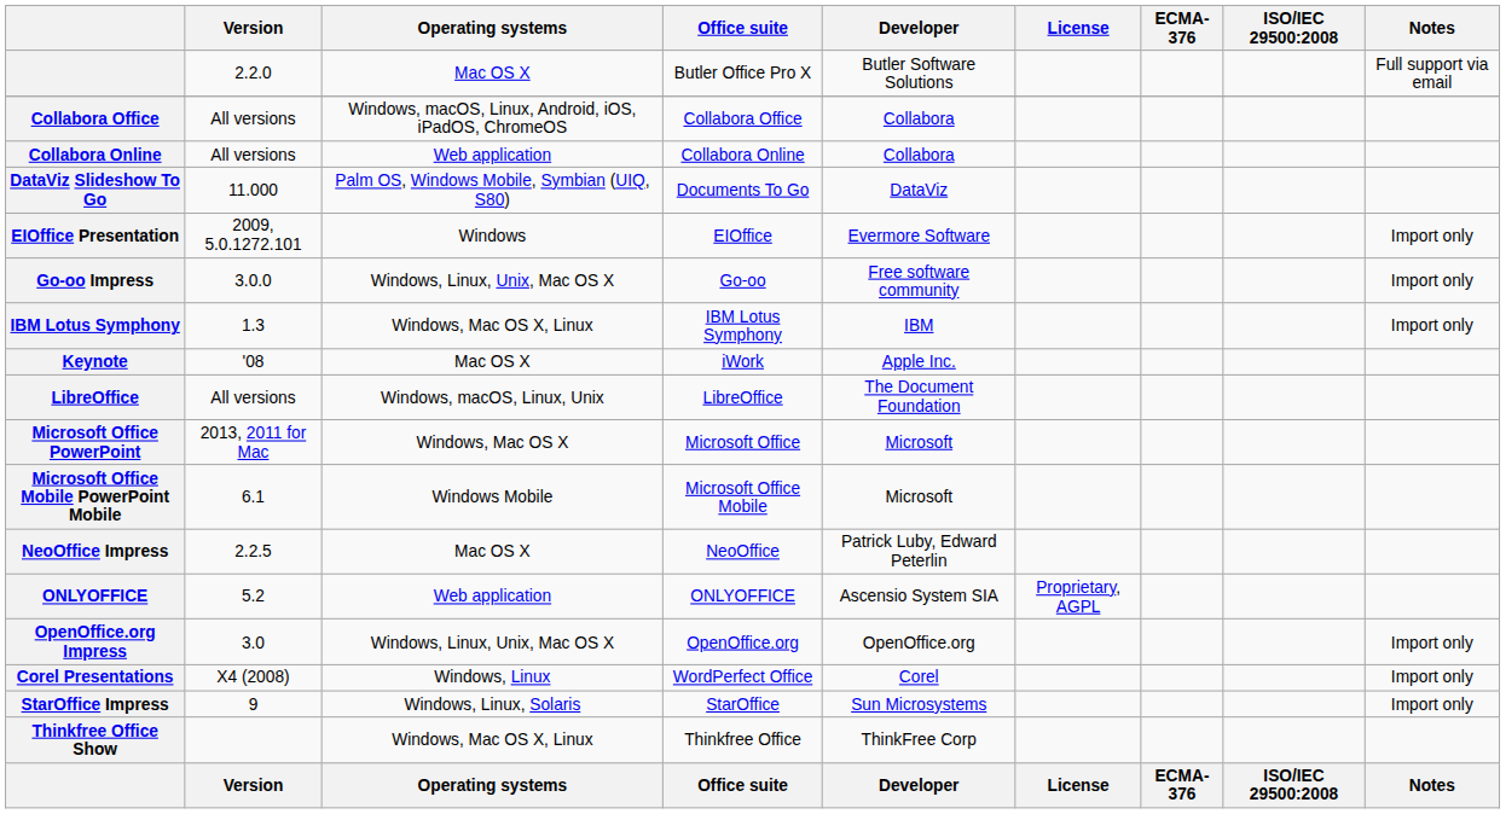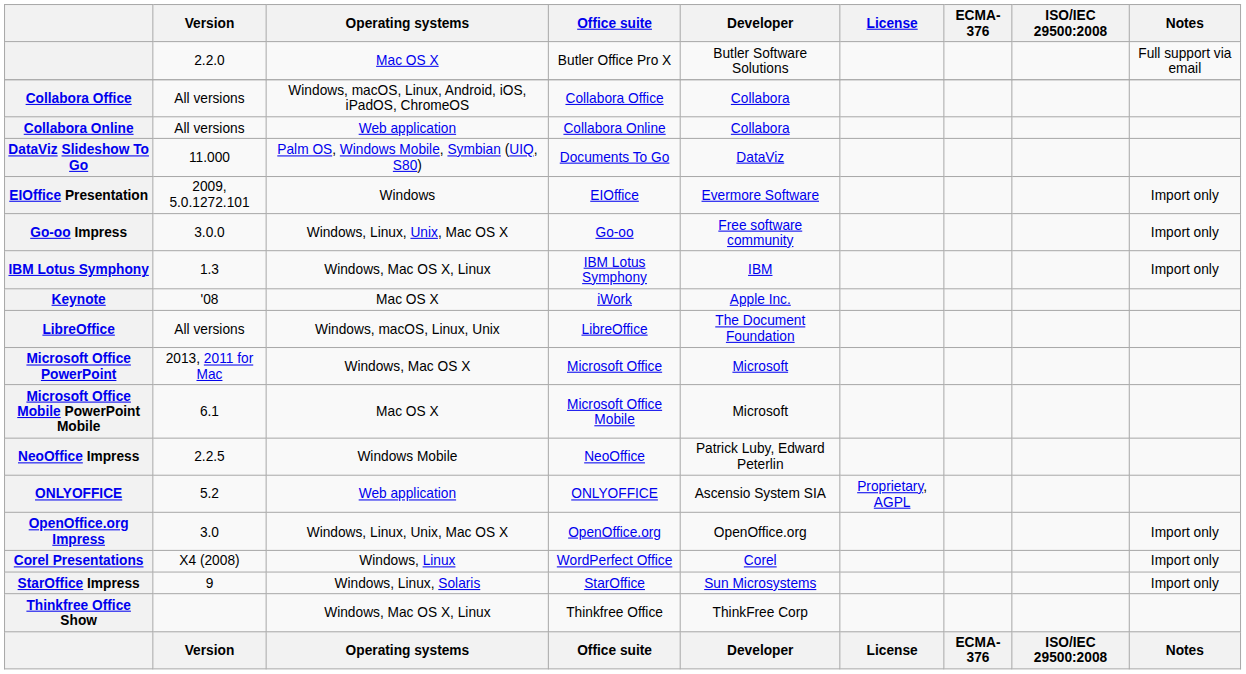 <table class="sortable wikitable" style="text-align: center; width: 95%; font-size: smaller">
 <tr>
 <th style="width: 12%"></th>
 <th>Version</th>
 <th>Operating systems</th>
 <th><a href='#'>Office suite</a></th>
 <th>Developer</th>
 <th><a href='#'>License</a></th>
 <th>ECMA-376</th>
 <th>ISO/IEC 29500:2008</th>
 <th>Notes</th>
 </tr>
 <tr>
 <th></th>
 <td>2.2.0</td>
 <td><a href='#'>Mac OS X</a></td>
 <td>Butler Office Pro X</td>
 <td>Butler Software Solutions</td>
 <td></td>
 <td></td>
 <td></td>
 <td>Full support via email</td>
 </tr>
 <tr>
 </tr>
 <tr>
 <th><a href='#'>Collabora Office</a></th>
 <td>All versions</td>
 <td>Windows, macOS, Linux, Android, iOS, iPadOS, ChromeOS</td>
 <td><a href='#'>Collabora Office</a></td>
 <td><a href='#'>Collabora</a></td>
 <td></td>
 <td></td>
 <td></td>
 <td></td>
 </tr>
 <tr>
 <th><a href='#'>Collabora Online</a></th>
 <td>All versions</td>
 <td><a href='#'>Web application</a></td>
 <td><a href='#'>Collabora Online</a></td>
 <td><a href='#'>Collabora</a></td>
 <td></td>
 <td></td>
 <td></td>
 <td></td>
 </tr>
 <tr>
 <th><a href='#'>DataViz</a> <a href='#'>Slideshow To Go</a></th>
 <td>11.000</td>
 <td><a href='#'>Palm OS</a>, <a href='#'>Windows Mobile</a>, <a href='#'>Symbian</a> (<a href='#'>UIQ</a>, <a href='#'>S80</a>)</td>
 <td><a href='#'>Documents To Go</a></td>
 <td><a href='#'>DataViz</a></td>
 <td></td>
 <td></td>
 <td></td>
 <td></td>
 </tr>
 <tr>
 <th><a href='#'>EIOffice</a> Presentation</th>
 <td>2009, 5.0.1272.101</td>
 <td>Windows</td>
 <td><a href='#'>EIOffice</a></td>
 <td><a href='#'>Evermore Software</a></td>
 <td></td>
 <td></td>
 <td></td>
 <td>Import only</td>
 </tr>
 <tr>
 <th><a href='#'>Go-oo</a> Impress</th>
 <td>3.0.0</td>
 <td>Windows, Linux, <a href='#'>Unix</a>, Mac OS X</td>
 <td><a href='#'>Go-oo</a></td>
 <td><a href='#'>Free software community</a></td>
 <td></td>
 <td></td>
 <td></td>
 <td>Import only</td>
 </tr>
 <tr>
 <th><a href='#'>IBM Lotus Symphony</a></th>
 <td>1.3</td>
 <td>Windows, Mac OS X, Linux</td>
 <td><a href='#'>IBM Lotus Symphony</a></td>
 <td><a href='#'>IBM</a></td>
 <td></td>
 <td></td>
 <td></td>
 <td>Import only</td>
 </tr>
 <tr>
 <th><a href='#'>Keynote</a></th>
 <td>'08</td>
 <td>Mac OS X</td>
 <td><a href='#'>iWork</a></td>
 <td><a href='#'>Apple Inc.</a></td>
 <td></td>
 <td></td>
 <td></td>
 <td></td>
 </tr>
 <tr>
 <th><a href='#'>LibreOffice</a></th>
 <td>All versions</td>
 <td>Windows, macOS, Linux, Unix</td>
 <td><a href='#'>LibreOffice</a></td>
 <td><a href='#'>The Document Foundation</a></td>
 <td></td>
 <td></td>
 <td></td>
 <td></td>
 </tr>
 <tr>
 <th><a href='#'>Microsoft Office PowerPoint</a></th>
 <td>2013, <a href='#'>2011 for Mac</a></td>
 <td>Windows, Mac OS X</td>
 <td><a href='#'>Microsoft Office</a></td>
 <td><a href='#'>Microsoft</a></td>
 <td></td>
 <td></td>
 <td></td>
 <td></td>
 </tr>
 <tr>
 <th><a href='#'>Microsoft Office Mobile</a> PowerPoint Mobile</th>
 <td>6.1</td>
-<td>Windows Mobile</td>
+<td>Mac OS X</td>
 <td><a href='#'>Microsoft Office Mobile</a></td>
 <td>Microsoft</td>
 <td></td>
 <td></td>
 <td></td>
 <td></td>
 </tr>
 <tr>
 <th><a href='#'>NeoOffice</a> Impress</th>
 <td>2.2.5</td>
-<td>Mac OS X</td>
+<td>Windows Mobile</td>
 <td><a href='#'>NeoOffice</a></td>
 <td>Patrick Luby, Edward Peterlin</td>
 <td></td>
 <td></td>
 <td></td>
 <td></td>
 </tr>
 <tr>
 <th><a href='#'>ONLYOFFICE</a></th>
 <td>5.2</td>
 <td><a href='#'>Web application</a></td>
 <td><a href='#'>ONLYOFFICE</a></td>
 <td>Ascensio System SIA</td>
 <td><a href='#'>Proprietary</a>, <a href='#'>AGPL</a></td>
 <td></td>
 <td></td>
 <td></td>
 </tr>
 <tr>
 <th><a href='#'>OpenOffice.org Impress</a></th>
 <td>3.0</td>
 <td>Windows, Linux, Unix, Mac OS X</td>
 <td><a href='#'>OpenOffice.org</a></td>
 <td>OpenOffice.org</td>
 <td></td>
 <td></td>
 <td></td>
 <td>Import only</td>
 </tr>
 <tr>
 <th><a href='#'>Corel Presentations</a></th>
 <td>X4 (2008)</td>
 <td>Windows, <a href='#'>Linux</a></td>
 <td><a href='#'>WordPerfect Office</a></td>
 <td><a href='#'>Corel</a></td>
 <td></td>
 <td></td>
 <td></td>
 <td>Import only</td>
 </tr>
 <tr>
 <th><a href='#'>StarOffice</a> Impress</th>
 <td>9</td>
 <td>Windows, Linux, <a href='#'>Solaris</a></td>
 <td><a href='#'>StarOffice</a></td>
 <td><a href='#'>Sun Microsystems</a></td>
 <td></td>
 <td></td>
 <td></td>
 <td>Import only</td>
 </tr>
 <tr>
 <th><a href='#'>Thinkfree Office</a> Show</th>
 <td></td>
 <td>Windows, Mac OS X, Linux</td>
 <td>Thinkfree Office</td>
 <td>ThinkFree Corp</td>
 <td></td>
 <td></td>
 <td></td>
 <td></td>
 </tr>
 <tr class="sortbottom">
 <th></th>
 <th>Version</th>
 <th>Operating systems</th>
 <th>Office suite</th>
 <th>Developer</th>
 <th>License</th>
 <th>ECMA-376</th>
 <th>ISO/IEC 29500:2008</th>
 <th>Notes</th>
 </tr>
 </table>
